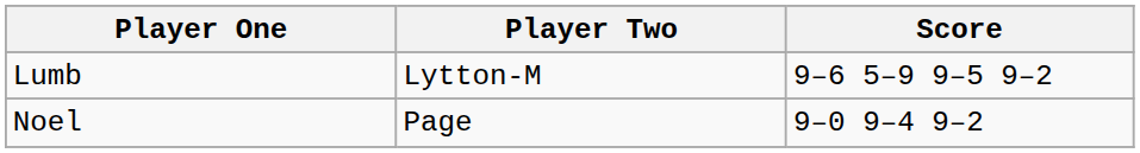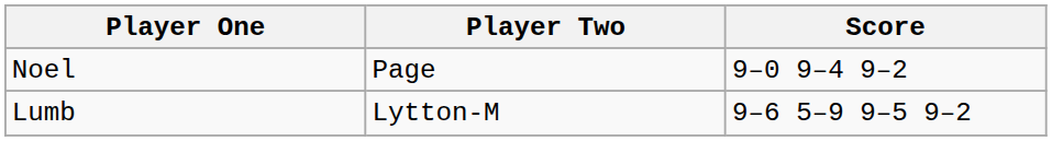 <table class="wikitable">
 <tr>
 <th width=170>Player One</th>
 <th width=170>Player Two</th>
 <th width=150>Score</th>
 </tr>
 <tr>
+<td> Noel</td>
+<td> Page</td>
+<td>9–0 9–4 9–2</td>
+</tr>
+<tr>
 <td> Lumb</td>
 <td> Lytton-M</td>
 <td>9–6 5–9 9–5 9–2</td>
 </tr>
-<tr>
-<td> Noel</td>
-<td> Page</td>
-<td>9–0 9–4 9–2</td>
-</tr>
 </table>
